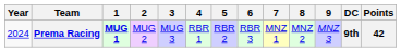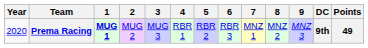 <table class="wikitable" style="text-align:center; font-size:85%">
 <tr>
 <th>Year</th>
 <th>Team</th>
 <th>1</th>
 <th>2</th>
 <th>3</th>
 <th>4</th>
 <th>5</th>
 <th>6</th>
 <th>7</th>
 <th>8</th>
 <th>9</th>
 <th>DC</th>
 <th>Points</th>
 </tr>
 <tr>
-<td><a href='#'>2024</a></td>
+<td><a href='#'>2020</a></td>
 <th nowrap><a href='#'>Prema Racing</a></th>
 <td style="background:#DFFFDF;"><strong><a href='#'>MUG<br>1</a><br></strong></td>
 <td style="background:#EFCFFF;"><a href='#'>MUG<br>2</a><br></td>
 <td style="background:#CFCFFF;"><a href='#'>MUG<br>3</a><br></td>
 <td style="background:#DFFFDF;"><a href='#'>RBR<br>1</a><br></td>
 <td style="background:#CFCFFF;"><a href='#'>RBR<br>2</a><br></td>
 <td style="background:#DFFFDF;"><a href='#'>RBR<br>3</a><br></td>
 <td style="background:#FFFFBF;"><a href='#'>MNZ<br>1</a><br></td>
 <td style="background:#DFFFDF;"><a href='#'>MNZ<br>2</a><br></td>
 <td style="background:#CFCFFF;"><em><a href='#'>MNZ<br>3</a></em><br></td>
 <th style="background:#;">9th</th>
-<th style="background:#;">42</th>
+<th style="background:#;">49</th>
 </tr>
 </table>
